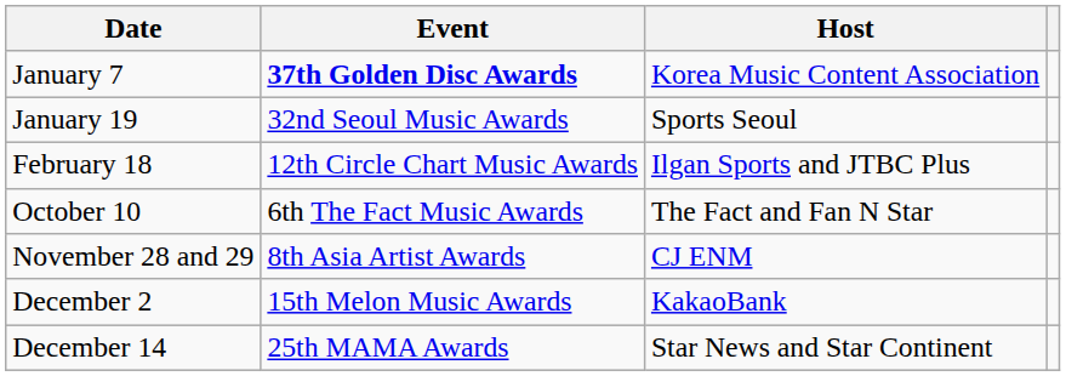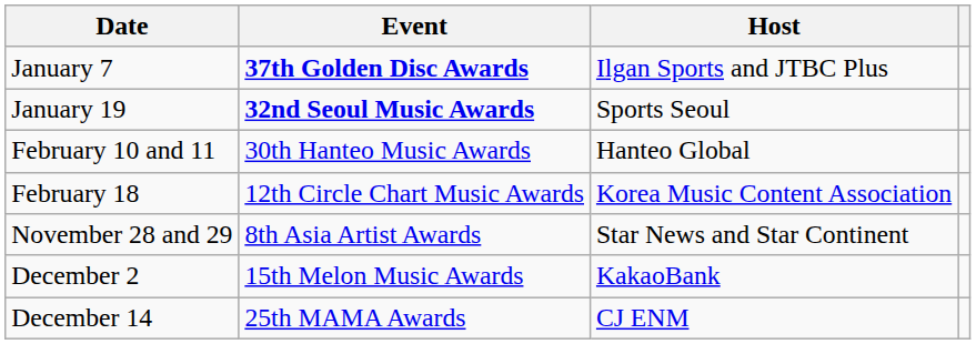 <table class="wikitable sortable">
 <tr>
 <th scope="col">Date</th>
 <th scope="col">Event</th>
 <th scope="col">Host</th>
 <th scope="col" class="unsortable"></th>
 </tr>
 <tr>
 <td>January 7</td>
 <td><strong><a href='#'>37th Golden Disc Awards</a></strong></td>
-<td><a href='#'>Korea Music Content Association</a></td>
+<td><a href='#'>Ilgan Sports</a> and JTBC Plus</td>
 <td style="text-align:center"></td>
 </tr>
 <tr>
 <td>January 19</td>
-<td><a href='#'>32nd Seoul Music Awards</a></td>
+<td><strong><a href='#'>32nd Seoul Music Awards</a></strong></td>
 <td>Sports Seoul</td>
+<td style="text-align:center"></td>
+</tr>
+<tr>
+<td>February 10 and 11</td>
+<td><a href='#'>30th Hanteo Music Awards</a></td>
+<td>Hanteo Global</td>
 <td style="text-align:center"></td>
 </tr>
 <tr>
 <td>February 18</td>
 <td><a href='#'>12th Circle Chart Music Awards</a></td>
-<td><a href='#'>Ilgan Sports</a> and JTBC Plus</td>
-<td style="text-align:center"></td>
-</tr>
-<tr>
-<td>October 10</td>
-<td>6th <a href='#'>The Fact Music Awards</a></td>
-<td>The Fact and Fan N Star</td>
+<td><a href='#'>Korea Music Content Association</a></td>
 <td style="text-align:center"></td>
 </tr>
 <tr>
 <td>November 28 and 29</td>
 <td><a href='#'>8th Asia Artist Awards</a></td>
-<td><a href='#'>CJ ENM</a></td>
+<td>Star News and Star Continent</td>
 <td style="text-align:center"></td>
 </tr>
 <tr>
 <td>December 2</td>
 <td><a href='#'>15th Melon Music Awards</a></td>
 <td><a href='#'>KakaoBank</a></td>
 <td style="text-align:center"></td>
 </tr>
 <tr>
 <td>December 14</td>
 <td><a href='#'>25th MAMA Awards</a></td>
-<td>Star News and Star Continent</td>
+<td><a href='#'>CJ ENM</a></td>
 <td style="text-align:center"></td>
 </tr>
 </table>
